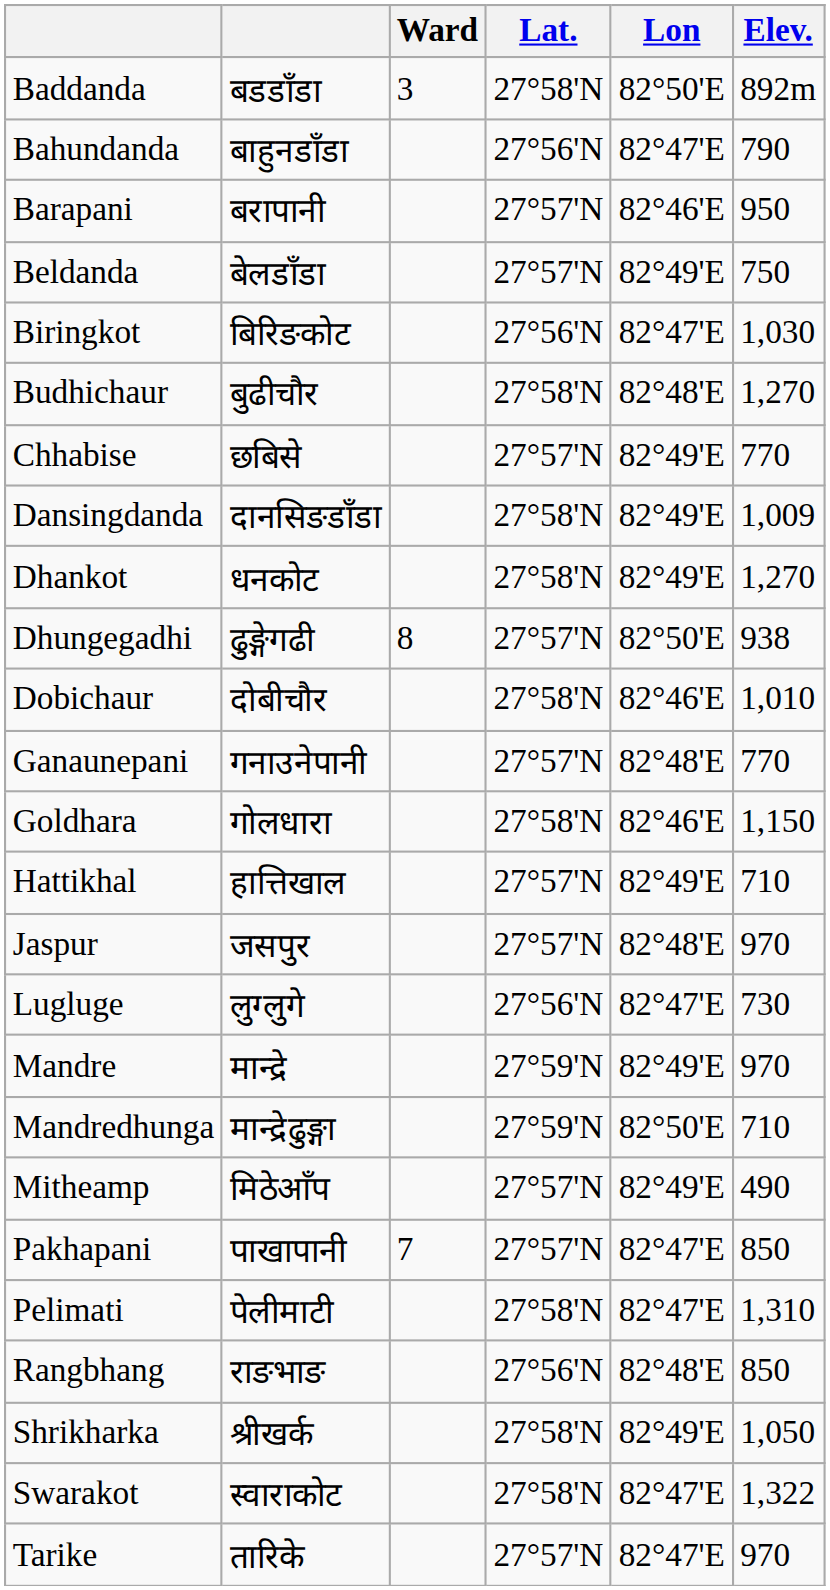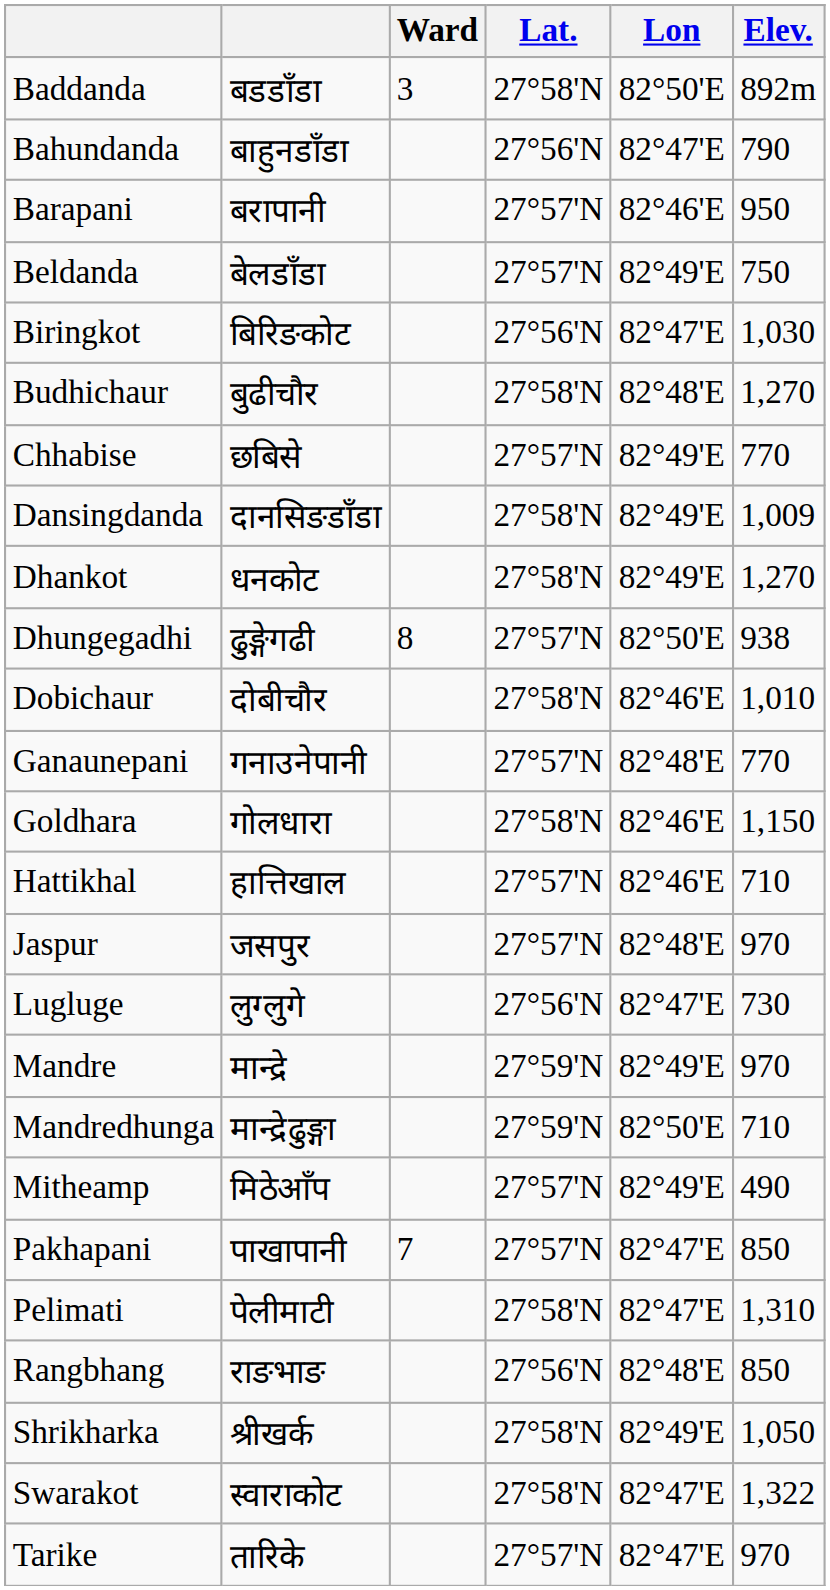 <table class="wikitable">
 <tr>
 <th></th>
 <th></th>
 <th>Ward</th>
 <th><a href='#'>Lat.</a></th>
 <th><a href='#'>Lon</a></th>
 <th><a href='#'>Elev.</a></th>
 </tr>
 <tr>
 <td>Baddanda</td>
 <td>बडडाँडा</td>
 <td>3</td>
 <td>27°58'N</td>
 <td>82°50'E</td>
 <td> 892m</td>
 </tr>
 <tr>
 <td>Bahundanda</td>
 <td>बाहुनडाँडा</td>
 <td></td>
 <td>27°56'N</td>
 <td>82°47'E</td>
 <td> 790</td>
 </tr>
 <tr>
 <td>Barapani</td>
 <td>बरापानी</td>
 <td></td>
 <td>27°57'N</td>
 <td>82°46'E</td>
 <td> 950</td>
 </tr>
 <tr>
 <td>Beldanda</td>
 <td>बेलडाँडा</td>
 <td></td>
 <td>27°57'N</td>
 <td>82°49'E</td>
 <td> 750</td>
 </tr>
 <tr>
 <td>Biringkot</td>
 <td>बिरिङकोट</td>
 <td></td>
 <td>27°56'N</td>
 <td>82°47'E</td>
 <td>1,030</td>
 </tr>
 <tr>
 <td>Budhichaur</td>
 <td>बुढीचौर</td>
 <td></td>
 <td>27°58'N</td>
 <td>82°48'E</td>
 <td>1,270</td>
 </tr>
 <tr>
 <td>Chhabise</td>
 <td>छबिसे</td>
 <td></td>
 <td>27°57'N</td>
 <td>82°49'E</td>
 <td> 770</td>
 </tr>
 <tr>
 <td>Dansingdanda</td>
 <td>दानसिङडाँडा</td>
 <td></td>
 <td>27°58'N</td>
 <td>82°49'E</td>
 <td>1,009</td>
 </tr>
 <tr>
 <td>Dhankot</td>
 <td>धनकोट</td>
 <td></td>
 <td>27°58'N</td>
 <td>82°49'E</td>
 <td>1,270</td>
 </tr>
 <tr>
 <td>Dhungegadhi</td>
 <td>ढुङ्गेगढी</td>
 <td>8</td>
 <td>27°57'N</td>
 <td>82°50'E</td>
 <td> 938</td>
 </tr>
 <tr>
 <td>Dobichaur</td>
 <td>दोबीचौर</td>
 <td></td>
 <td>27°58'N</td>
 <td>82°46'E</td>
 <td>1,010</td>
 </tr>
 <tr>
 <td>Ganaunepani</td>
 <td>गनाउनेपानी</td>
 <td></td>
 <td>27°57'N</td>
 <td>82°48'E</td>
 <td> 770</td>
 </tr>
 <tr>
 <td>Goldhara</td>
 <td>गोलधारा</td>
 <td></td>
 <td>27°58'N</td>
 <td>82°46'E</td>
 <td>1,150</td>
 </tr>
 <tr>
 <td>Hattikhal</td>
 <td>हात्तिखाल</td>
 <td></td>
 <td>27°57'N</td>
-<td>82°49'E</td>
+<td>82°46'E</td>
 <td> 710</td>
 </tr>
 <tr>
 <td>Jaspur</td>
 <td>जसपुर</td>
 <td></td>
 <td>27°57'N</td>
 <td>82°48'E</td>
 <td> 970</td>
 </tr>
 <tr>
 <td>Lugluge</td>
 <td>लुग्लुगे</td>
 <td></td>
 <td>27°56'N</td>
 <td>82°47'E</td>
 <td> 730</td>
 </tr>
 <tr>
 <td>Mandre</td>
 <td>मान्द्रे</td>
 <td></td>
 <td>27°59'N</td>
 <td>82°49'E</td>
 <td> 970</td>
 </tr>
 <tr>
 <td>Mandredhunga</td>
 <td>मान्द्रेढुङ्गा</td>
 <td></td>
 <td>27°59'N</td>
 <td>82°50'E</td>
 <td> 710</td>
 </tr>
 <tr>
 <td>Mitheamp</td>
 <td>मिठेआँप</td>
 <td></td>
 <td>27°57'N</td>
 <td>82°49'E</td>
 <td> 490</td>
 </tr>
 <tr>
 <td>Pakhapani</td>
 <td>पाखापानी</td>
 <td>7</td>
 <td>27°57'N</td>
 <td>82°47'E</td>
 <td> 850</td>
 </tr>
 <tr>
 <td>Pelimati</td>
 <td>पेलीमाटी</td>
 <td></td>
 <td>27°58'N</td>
 <td>82°47'E</td>
 <td>1,310</td>
 </tr>
 <tr>
 <td>Rangbhang</td>
 <td>राङभाङ</td>
 <td></td>
 <td>27°56'N</td>
 <td>82°48'E</td>
 <td> 850</td>
 </tr>
 <tr>
 <td>Shrikharka</td>
 <td>श्रीखर्क</td>
 <td></td>
 <td>27°58'N</td>
 <td>82°49'E</td>
 <td>1,050</td>
 </tr>
 <tr>
 <td>Swarakot</td>
 <td>स्वाराकोट</td>
 <td></td>
 <td>27°58'N</td>
 <td>82°47'E</td>
 <td>1,322</td>
 </tr>
 <tr>
 <td>Tarike</td>
 <td>तारिके</td>
 <td></td>
 <td>27°57'N</td>
 <td>82°47'E</td>
 <td> 970</td>
 </tr>
 </table>
